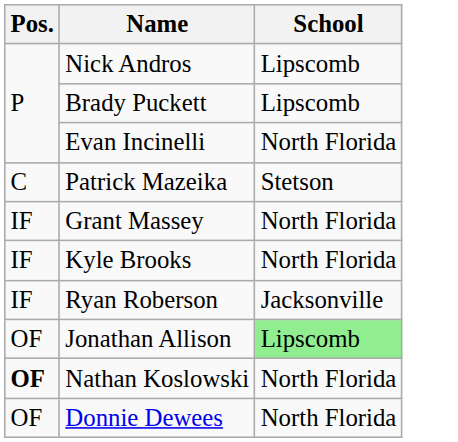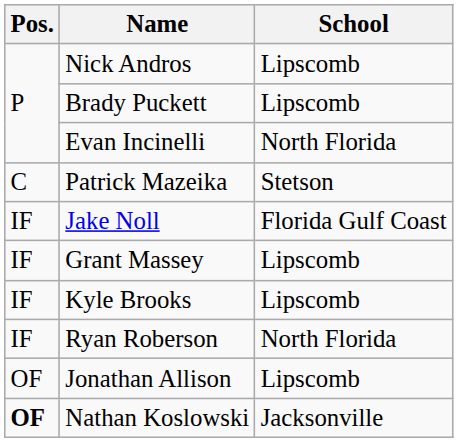 <table class=wikitable>
 <tr>
 <th>Pos.</th>
 <th>Name</th>
 <th>School</th>
 </tr>
 <tr>
 <td rowspan=3>P</td>
 <td>Nick Andros</td>
 <td>Lipscomb</td>
 </tr>
 <tr>
 <td>Brady Puckett</td>
 <td>Lipscomb</td>
 </tr>
 <tr>
 <td>Evan Incinelli</td>
 <td>North Florida</td>
 </tr>
 <tr>
 <td>C</td>
 <td>Patrick Mazeika</td>
 <td>Stetson</td>
 </tr>
 <tr>
 <td>IF</td>
+<td><a href='#'>Jake Noll</a></td>
+<td>Florida Gulf Coast</td>
+</tr>
+<tr>
+<td>IF</td>
 <td>Grant Massey</td>
-<td>North Florida</td>
+<td>Lipscomb</td>
 </tr>
 <tr>
 <td>IF</td>
 <td>Kyle Brooks</td>
-<td>North Florida</td>
+<td>Lipscomb</td>
 </tr>
 <tr>
 <td>IF</td>
 <td>Ryan Roberson</td>
-<td>Jacksonville</td>
+<td>North Florida</td>
 </tr>
 <tr>
 <td>OF</td>
 <td>Jonathan Allison</td>
-<td style="background: lightgreen;">Lipscomb</td>
+<td>Lipscomb</td>
 </tr>
 <tr>
 <td><strong>OF</strong></td>
 <td>Nathan Koslowski</td>
-<td>North Florida</td>
-</tr>
-<tr>
-<td>OF</td>
-<td><a href='#'>Donnie Dewees</a></td>
-<td>North Florida</td>
+<td>Jacksonville</td>
 </tr>
 </table>
